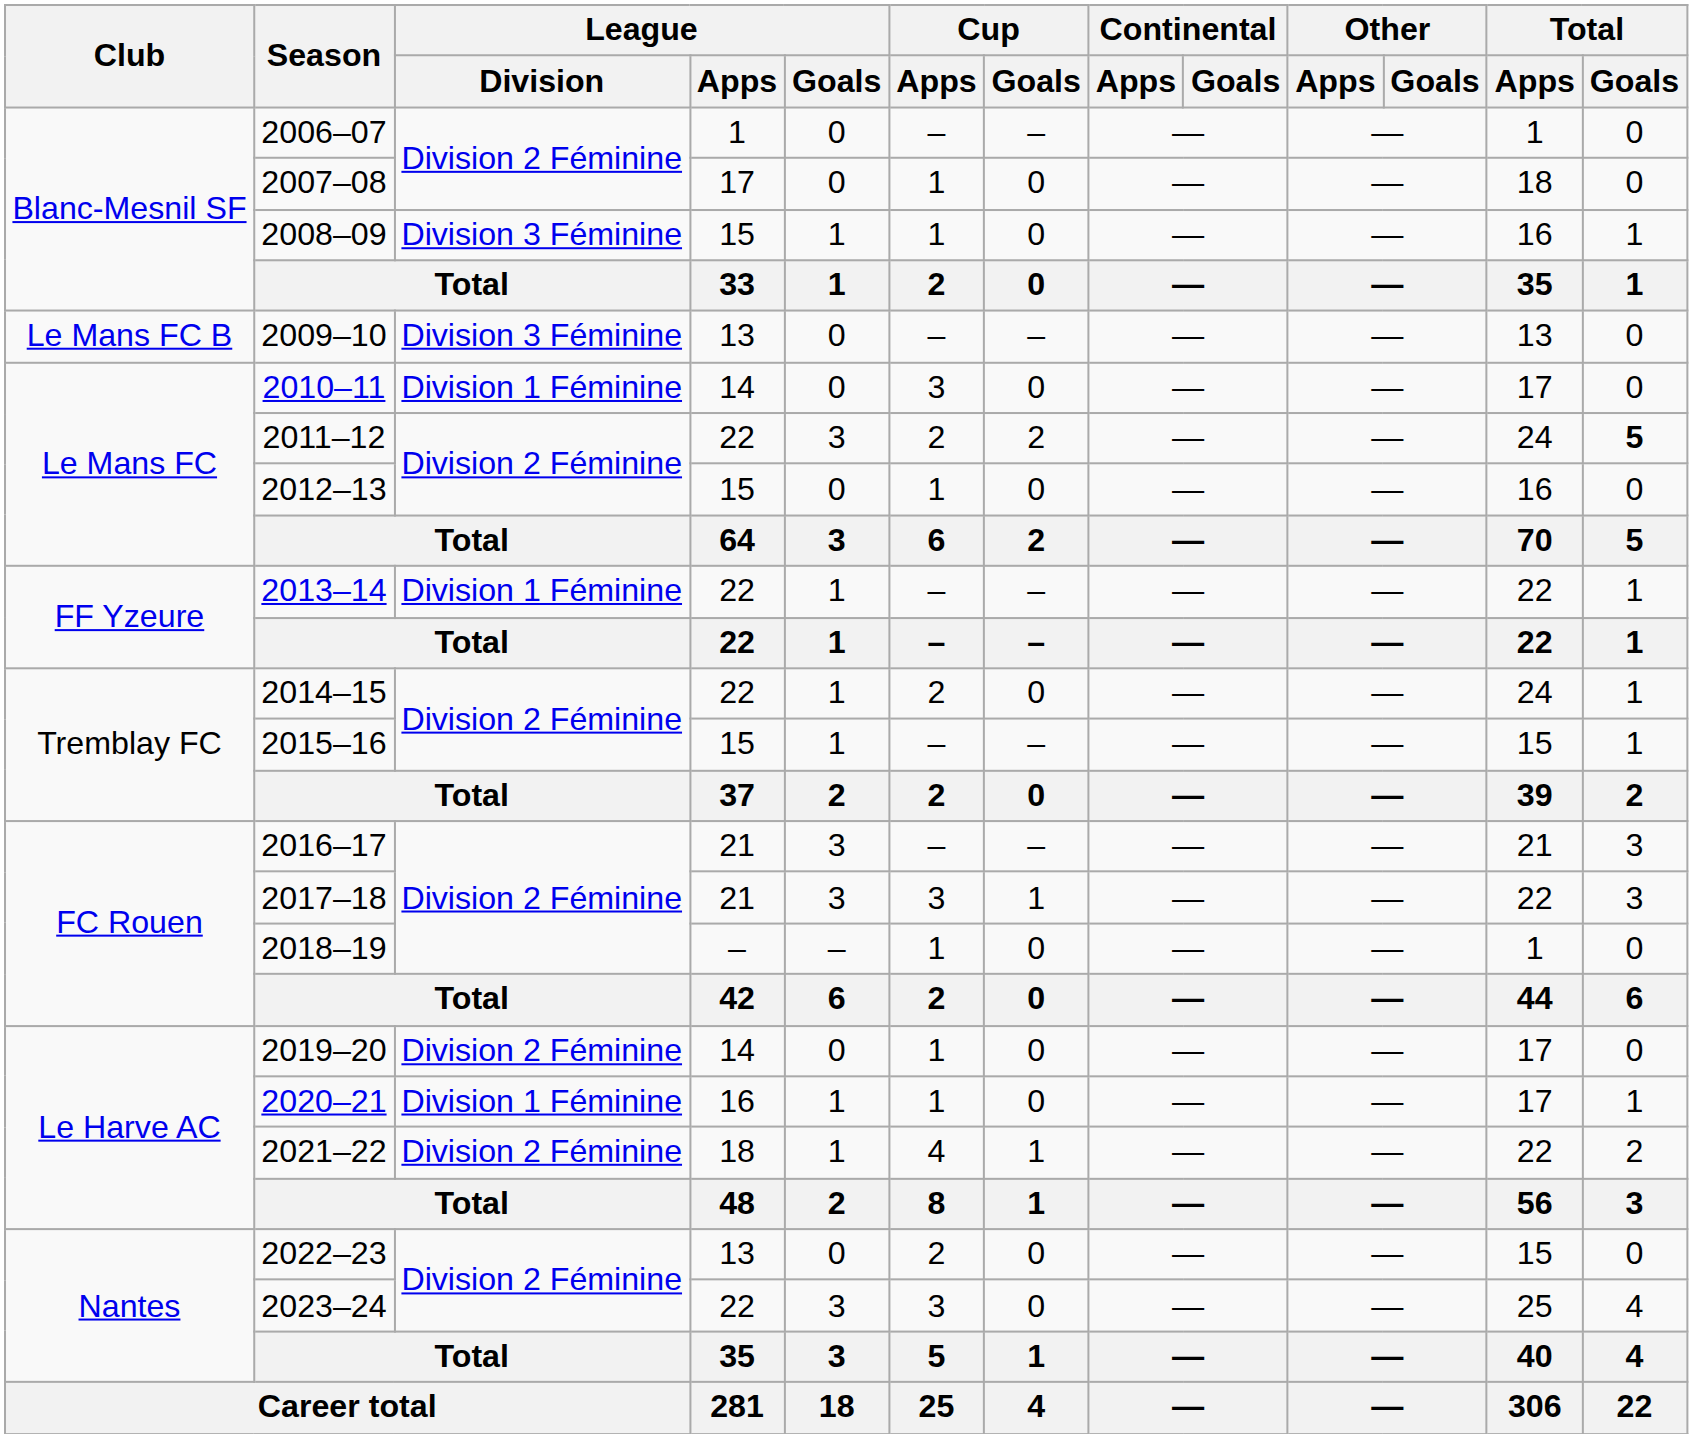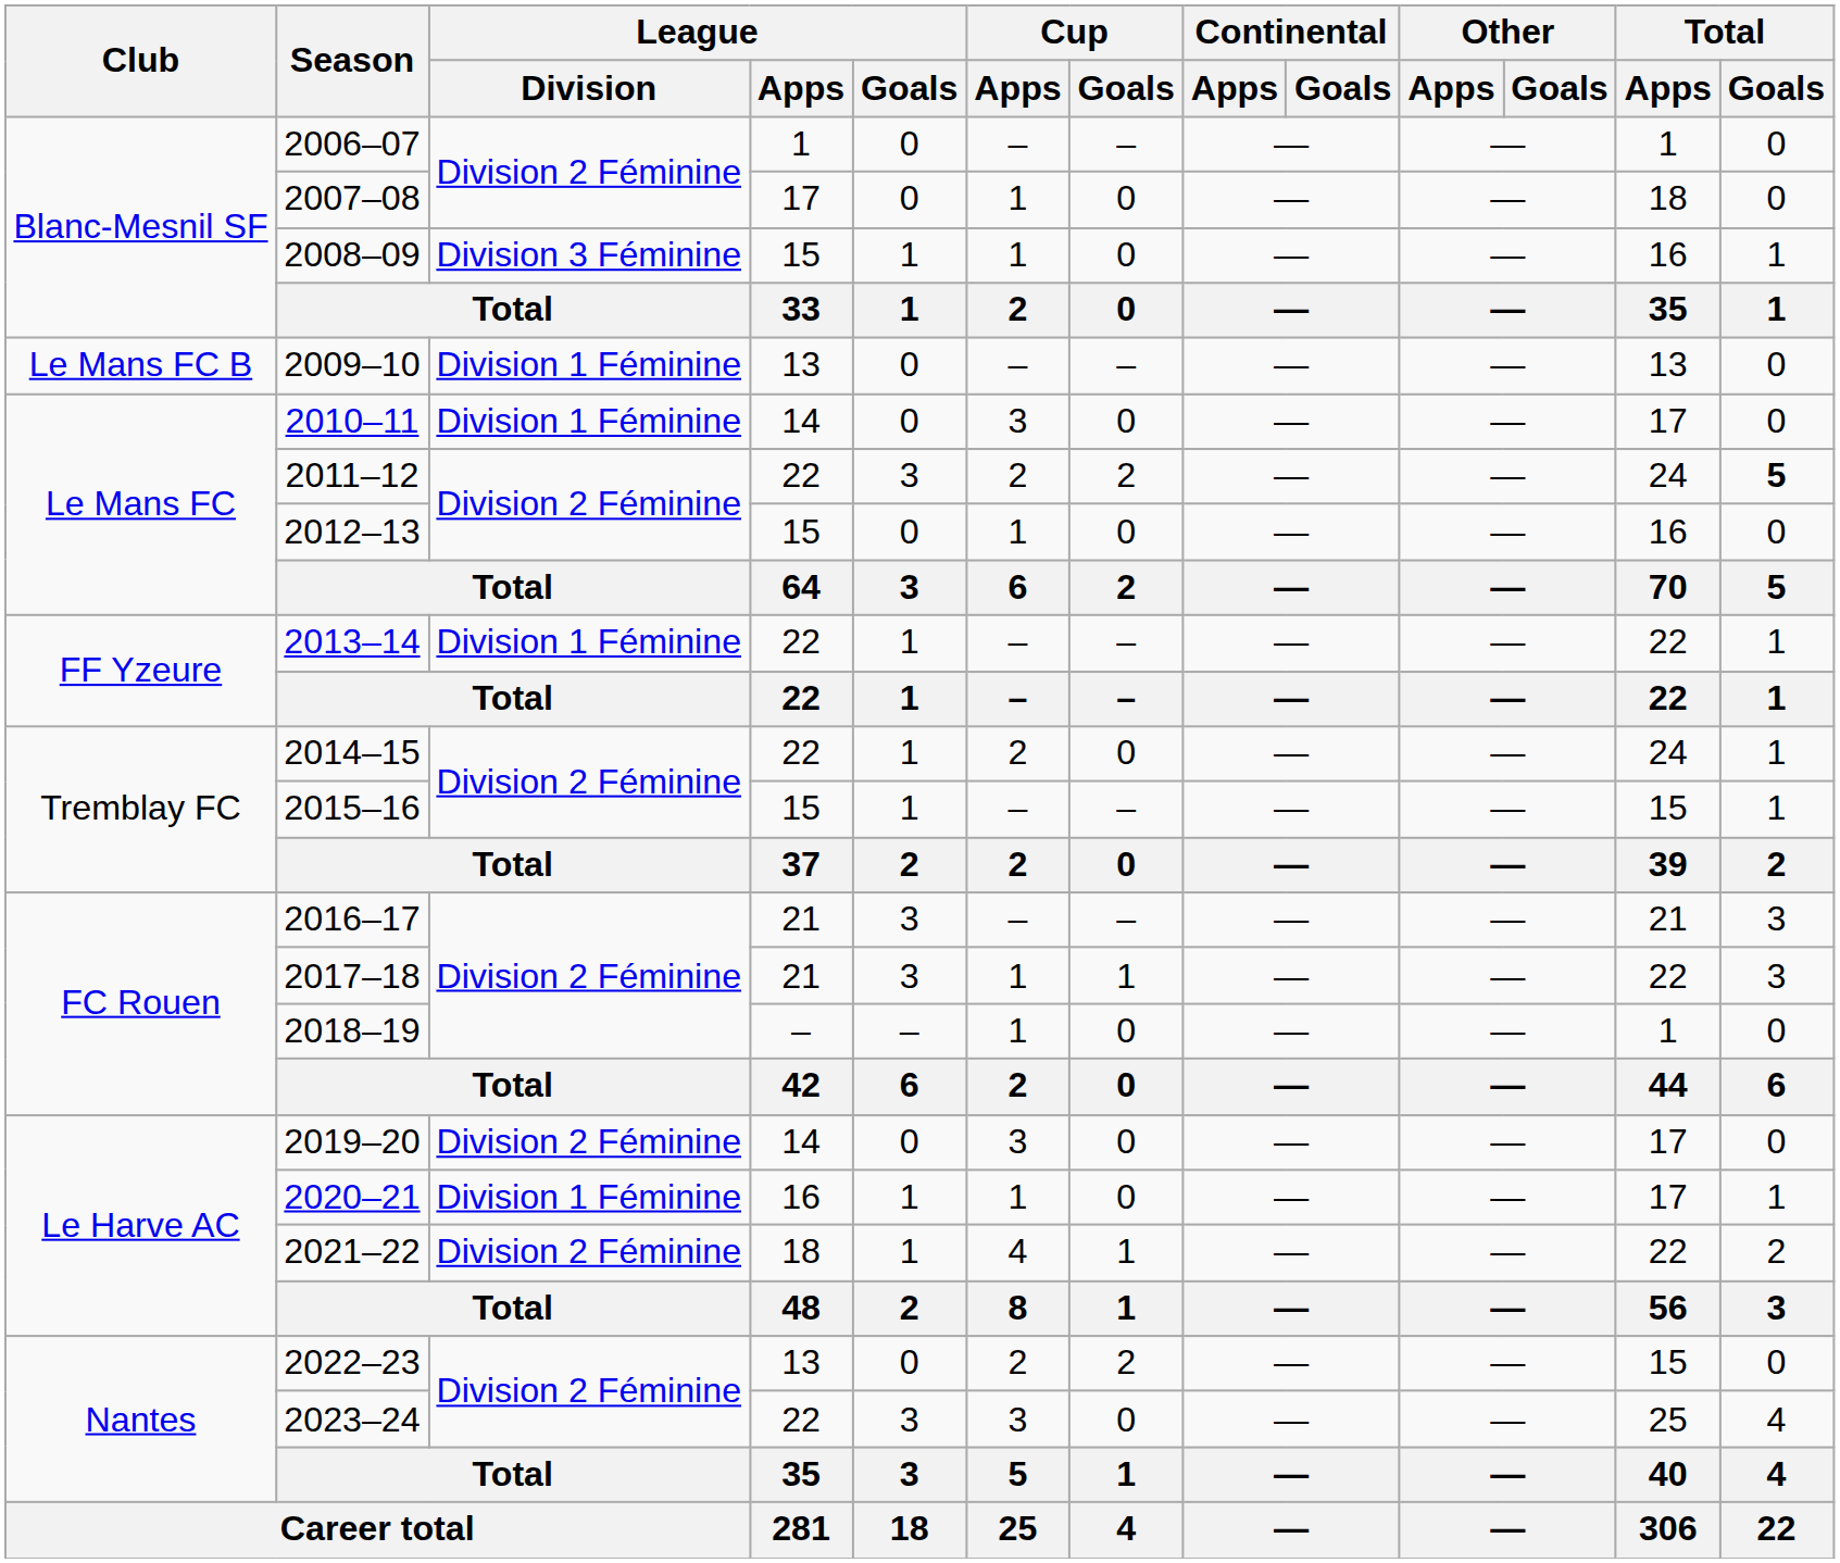 <table class="wikitable" style="text-align: center;">
 <tr>
 <th rowspan="2">Club</th>
 <th rowspan="2">Season</th>
 <th colspan="3">League</th>
 <th colspan="2">Cup</th>
 <th colspan="2">Continental</th>
 <th colspan="2">Other</th>
 <th colspan="2">Total</th>
 </tr>
 <tr>
 <th>Division</th>
 <th>Apps</th>
 <th>Goals</th>
 <th>Apps</th>
 <th>Goals</th>
 <th>Apps</th>
 <th>Goals</th>
 <th>Apps</th>
 <th>Goals</th>
 <th>Apps</th>
 <th>Goals</th>
 </tr>
 <tr>
 <td rowspan="4"><a href='#'>Blanc-Mesnil SF</a></td>
 <td>2006–07</td>
 <td rowspan="2"><a href='#'>Division 2 Féminine</a></td>
 <td>1</td>
 <td>0</td>
 <td>–</td>
 <td>–</td>
 <td colspan="2">—</td>
 <td colspan="2">—</td>
 <td>1</td>
 <td>0</td>
 </tr>
 <tr>
 <td>2007–08</td>
 <td>17</td>
 <td>0</td>
 <td>1</td>
 <td>0</td>
 <td colspan="2">—</td>
 <td colspan="2">—</td>
 <td>18</td>
 <td>0</td>
 </tr>
 <tr>
 <td>2008–09</td>
 <td rowspan="1"><a href='#'>Division 3 Féminine</a></td>
 <td>15</td>
 <td>1</td>
 <td>1</td>
 <td>0</td>
 <td colspan="2">—</td>
 <td colspan="2">—</td>
 <td>16</td>
 <td>1</td>
 </tr>
 <tr>
 <th colspan="2">Total</th>
 <th>33</th>
 <th>1</th>
 <th>2</th>
 <th>0</th>
 <th colspan="2">—</th>
 <th colspan="2">—</th>
 <th>35</th>
 <th>1</th>
 </tr>
 <tr>
 <td rowspan="1"><a href='#'>Le Mans FC B</a></td>
 <td>2009–10</td>
-<td rowspan="1"><a href='#'>Division 3 Féminine</a></td>
+<td rowspan="1"><a href='#'>Division 1 Féminine</a></td>
 <td>13</td>
 <td>0</td>
 <td>–</td>
 <td>–</td>
 <td colspan="2">—</td>
 <td colspan="2">—</td>
 <td>13</td>
 <td>0</td>
 </tr>
 <tr>
 <td rowspan="4"><a href='#'>Le Mans FC</a></td>
 <td><a href='#'>2010–11</a></td>
 <td rowspan="1"><a href='#'>Division 1 Féminine</a></td>
 <td>14</td>
 <td>0</td>
 <td>3</td>
 <td>0</td>
 <td colspan="2">—</td>
 <td colspan="2">—</td>
 <td>17</td>
 <td>0</td>
 </tr>
 <tr>
 <td>2011–12</td>
 <td rowspan="2"><a href='#'>Division 2 Féminine</a></td>
 <td>22</td>
 <td>3</td>
 <td>2</td>
 <td>2</td>
 <td colspan="2">—</td>
 <td colspan="2">—</td>
 <td>24</td>
 <td><strong>5</strong></td>
 </tr>
 <tr>
 <td>2012–13</td>
 <td>15</td>
 <td>0</td>
 <td>1</td>
 <td>0</td>
 <td colspan="2">—</td>
 <td colspan="2">—</td>
 <td>16</td>
 <td>0</td>
 </tr>
 <tr>
 <th colspan="2">Total</th>
 <th>64</th>
 <th>3</th>
 <th>6</th>
 <th>2</th>
 <th colspan="2">—</th>
 <th colspan="2">—</th>
 <th>70</th>
 <th>5</th>
 </tr>
 <tr>
 <td rowspan="2"><a href='#'>FF Yzeure</a></td>
 <td><a href='#'>2013–14</a></td>
 <td rowspan="1"><a href='#'>Division 1 Féminine</a></td>
 <td>22</td>
 <td>1</td>
 <td>–</td>
 <td>–</td>
 <td colspan="2">—</td>
 <td colspan="2">—</td>
 <td>22</td>
 <td>1</td>
 </tr>
 <tr>
 <th colspan="2">Total</th>
 <th>22</th>
 <th>1</th>
 <th>–</th>
 <th>–</th>
 <th colspan="2">—</th>
 <th colspan="2">—</th>
 <th>22</th>
 <th>1</th>
 </tr>
 <tr>
 <td rowspan="3">Tremblay FC</td>
 <td>2014–15</td>
 <td rowspan="2"><a href='#'>Division 2 Féminine</a></td>
 <td>22</td>
 <td>1</td>
 <td>2</td>
 <td>0</td>
 <td colspan="2">—</td>
 <td colspan="2">—</td>
 <td>24</td>
 <td>1</td>
 </tr>
 <tr>
 <td>2015–16</td>
 <td>15</td>
 <td>1</td>
 <td>–</td>
 <td>–</td>
 <td colspan="2">—</td>
 <td colspan="2">—</td>
 <td>15</td>
 <td>1</td>
 </tr>
 <tr>
 <th colspan="2">Total</th>
 <th>37</th>
 <th>2</th>
 <th>2</th>
 <th>0</th>
 <th colspan="2">—</th>
 <th colspan="2">—</th>
 <th>39</th>
 <th>2</th>
 </tr>
 <tr>
 <td rowspan="4"><a href='#'>FC Rouen</a></td>
 <td>2016–17</td>
 <td rowspan="3"><a href='#'>Division 2 Féminine</a></td>
 <td>21</td>
 <td>3</td>
 <td>–</td>
 <td>–</td>
 <td colspan="2">—</td>
 <td colspan="2">—</td>
 <td>21</td>
 <td>3</td>
 </tr>
 <tr>
 <td>2017–18</td>
 <td>21</td>
 <td>3</td>
-<td>3</td>
+<td>1</td>
 <td>1</td>
 <td colspan="2">—</td>
 <td colspan="2">—</td>
 <td>22</td>
 <td>3</td>
 </tr>
 <tr>
 <td>2018–19</td>
 <td>–</td>
 <td>–</td>
 <td>1</td>
 <td>0</td>
 <td colspan="2">—</td>
 <td colspan="2">—</td>
 <td>1</td>
 <td>0</td>
 </tr>
 <tr>
 <th colspan="2">Total</th>
 <th>42</th>
 <th>6</th>
 <th>2</th>
 <th>0</th>
 <th colspan="2">—</th>
 <th colspan="2">—</th>
 <th>44</th>
 <th>6</th>
 </tr>
 <tr>
 <td rowspan="4"><a href='#'>Le Harve AC</a></td>
 <td>2019–20</td>
 <td rowspan="1"><a href='#'>Division 2 Féminine</a></td>
 <td>14</td>
 <td>0</td>
-<td>1</td>
+<td>3</td>
 <td>0</td>
 <td colspan="2">—</td>
 <td colspan="2">—</td>
 <td>17</td>
 <td>0</td>
 </tr>
 <tr>
 <td><a href='#'>2020–21</a></td>
 <td rowspan="1"><a href='#'>Division 1 Féminine</a></td>
 <td>16</td>
 <td>1</td>
 <td>1</td>
 <td>0</td>
 <td colspan="2">—</td>
 <td colspan="2">—</td>
 <td>17</td>
 <td>1</td>
 </tr>
 <tr>
 <td>2021–22</td>
 <td rowspan="1"><a href='#'>Division 2 Féminine</a></td>
 <td>18</td>
 <td>1</td>
 <td>4</td>
 <td>1</td>
 <td colspan="2">—</td>
 <td colspan="2">—</td>
 <td>22</td>
 <td>2</td>
 </tr>
 <tr>
 <th colspan="2">Total</th>
 <th>48</th>
 <th>2</th>
 <th>8</th>
 <th>1</th>
 <th colspan="2">—</th>
 <th colspan="2">—</th>
 <th>56</th>
 <th>3</th>
 </tr>
 <tr>
 <td rowspan="3"><a href='#'>Nantes</a></td>
 <td>2022–23</td>
 <td rowspan="2"><a href='#'>Division 2 Féminine</a></td>
 <td>13</td>
 <td>0</td>
 <td>2</td>
-<td>0</td>
+<td>2</td>
 <td colspan="2">—</td>
 <td colspan="2">—</td>
 <td>15</td>
 <td>0</td>
 </tr>
 <tr>
 <td>2023–24</td>
 <td>22</td>
 <td>3</td>
 <td>3</td>
 <td>0</td>
 <td colspan="2">—</td>
 <td colspan="2">—</td>
 <td>25</td>
 <td>4</td>
 </tr>
 <tr>
 <th colspan="2">Total</th>
 <th>35</th>
 <th>3</th>
 <th>5</th>
 <th>1</th>
 <th colspan="2">—</th>
 <th colspan="2">—</th>
 <th>40</th>
 <th>4</th>
 </tr>
 <tr>
 <th colspan="3">Career total</th>
 <th>281</th>
 <th>18</th>
 <th>25</th>
 <th>4</th>
 <th colspan="2">—</th>
 <th colspan="2">—</th>
 <th>306</th>
 <th>22</th>
 </tr>
 </table>
